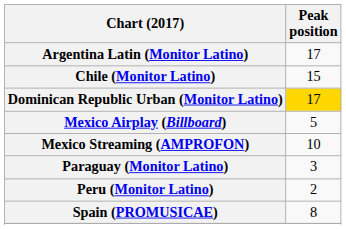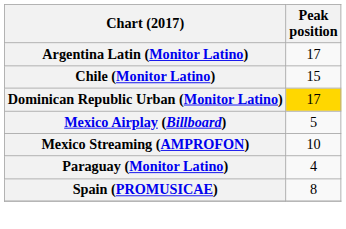 <table class="wikitable sortable plainrowheaders" style="text-align:center">
 <tr>
 <th>Chart (2017)</th>
 <th>Peak<br>position</th>
 </tr>
 <tr>
 <th scope="row">Argentina Latin (<a href='#'>Monitor Latino</a>)</th>
 <td>17</td>
 </tr>
 <tr>
 <th scope="row">Chile (<a href='#'>Monitor Latino</a>)</th>
 <td>15</td>
 </tr>
 <tr>
 <th scope="row">Dominican Republic Urban (<a href='#'>Monitor Latino</a>)</th>
 <td style="background: gold;">17</td>
 </tr>
 <tr>
 <th scope="row"><a href='#'>Mexico Airplay</a> (<em><a href='#'>Billboard</a></em>)</th>
 <td>5</td>
 </tr>
 <tr>
 <th scope="row">Mexico Streaming (<a href='#'>AMPROFON</a>)</th>
 <td>10</td>
 </tr>
 <tr>
 <th scope="row">Paraguay (<a href='#'>Monitor Latino</a>)</th>
-<td>3</td>
-</tr>
-<tr>
-<th scope="row">Peru (<a href='#'>Monitor Latino</a>)</th>
-<td>2</td>
+<td>4</td>
 </tr>
 <tr>
 <th scope="row">Spain (<a href='#'>PROMUSICAE</a>)</th>
 <td>8</td>
 </tr>
 <tr>
 </tr>
 <tr>
 </tr>
 <tr>
 </tr>
 <tr>
 </tr>
 </table>
